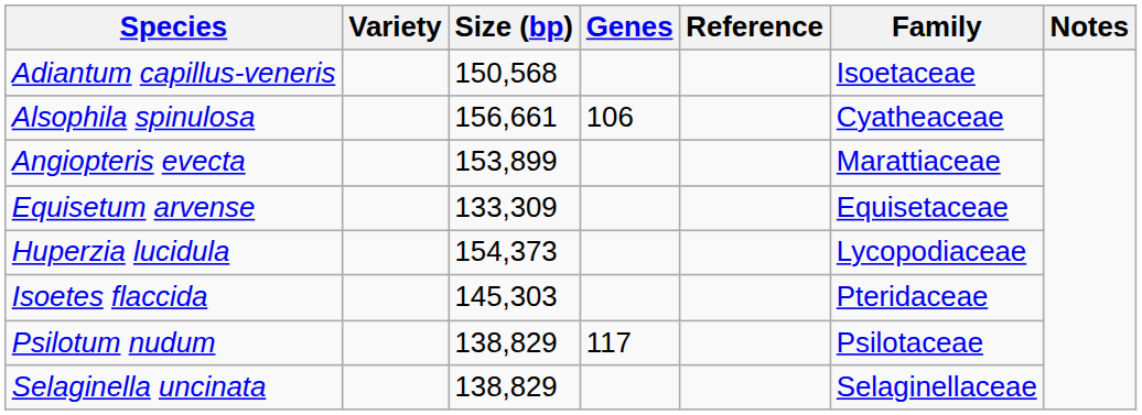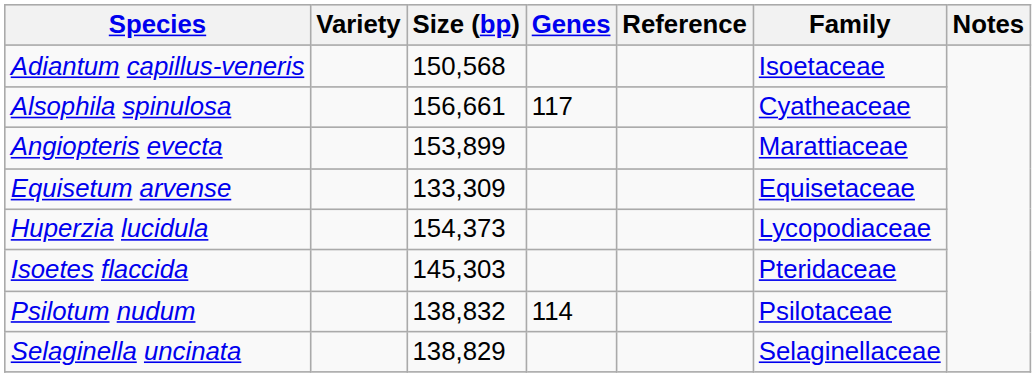 <table class="wikitable sortable">
 <tr>
 <th><a href='#'>Species</a></th>
 <th>Variety</th>
 <th>Size (<a href='#'>bp</a>)</th>
 <th><a href='#'>Genes</a></th>
 <th>Reference</th>
 <th>Family</th>
 <th>Notes</th>
 </tr>
 <tr>
 <td><em><a href='#'>Adiantum</a> <a href='#'>capillus-veneris</a></em></td>
 <td></td>
 <td>150,568</td>
 <td></td>
 <td></td>
 <td><a href='#'>Isoetaceae</a></td>
 </tr>
 <tr>
 <td><em><a href='#'>Alsophila</a> <a href='#'>spinulosa</a></em></td>
 <td></td>
 <td>156,661</td>
-<td>106</td>
+<td>117</td>
 <td></td>
 <td><a href='#'>Cyatheaceae</a></td>
 </tr>
 <tr>
 <td><em><a href='#'>Angiopteris</a> <a href='#'>evecta</a></em></td>
 <td></td>
 <td>153,899</td>
 <td></td>
 <td></td>
 <td><a href='#'>Marattiaceae</a></td>
 </tr>
 <tr>
 <td><em><a href='#'>Equisetum</a> <a href='#'>arvense</a></em></td>
 <td></td>
 <td>133,309</td>
 <td></td>
 <td></td>
 <td><a href='#'>Equisetaceae</a></td>
 </tr>
 <tr>
 <td><em><a href='#'>Huperzia</a> <a href='#'>lucidula</a></em></td>
 <td></td>
 <td>154,373</td>
 <td></td>
 <td></td>
 <td><a href='#'>Lycopodiaceae</a></td>
 </tr>
 <tr>
 <td><em><a href='#'>Isoetes</a> <a href='#'>flaccida</a></em></td>
 <td></td>
 <td>145,303</td>
 <td></td>
 <td></td>
 <td><a href='#'>Pteridaceae</a></td>
 </tr>
 <tr>
 <td><em><a href='#'>Psilotum</a> <a href='#'>nudum</a></em></td>
 <td></td>
-<td>138,829</td>
-<td>117</td>
+<td>138,832</td>
+<td>114</td>
 <td></td>
 <td><a href='#'>Psilotaceae</a></td>
 </tr>
 <tr>
 <td><em><a href='#'>Selaginella</a> <a href='#'>uncinata</a></em></td>
 <td></td>
 <td>138,829</td>
 <td></td>
 <td></td>
 <td><a href='#'>Selaginellaceae</a></td>
 </tr>
 </table>
